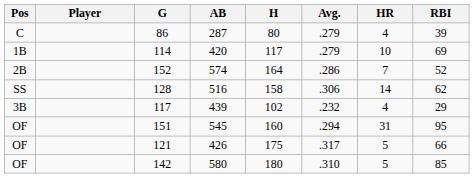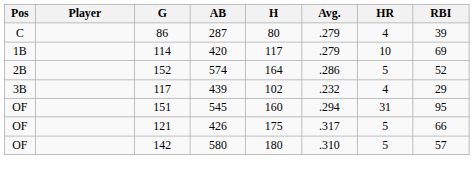 <table class="wikitable sortable">
 <tr>
 <th bgcolor="#DDDDFF" width="5%">Pos</th>
 <th bgcolor="#DDDDFF" width="16%">Player</th>
 <th bgcolor="#DDDDFF" width="9%">G</th>
 <th bgcolor="#DDDDFF" width="9%">AB</th>
 <th bgcolor="#DDDDFF" width="9%">H</th>
 <th bgcolor="#DDDDFF" width="9%">Avg.</th>
 <th bgcolor="#DDDDFF" width="9%">HR</th>
 <th bgcolor="#DDDDFF" width="9%">RBI</th>
 </tr>
 <tr align="center">
 <td>C</td>
 <td></td>
 <td>86</td>
 <td>287</td>
 <td>80</td>
 <td>.279</td>
 <td>4</td>
 <td>39</td>
 </tr>
 <tr align="center">
 <td>1B</td>
 <td></td>
 <td>114</td>
 <td>420</td>
 <td>117</td>
 <td>.279</td>
 <td>10</td>
 <td>69</td>
 </tr>
 <tr align="center">
 <td>2B</td>
 <td></td>
 <td>152</td>
 <td>574</td>
 <td>164</td>
 <td>.286</td>
-<td>7</td>
+<td>5</td>
 <td>52</td>
-</tr>
-<tr align="center">
-<td>SS</td>
-<td></td>
-<td>128</td>
-<td>516</td>
-<td>158</td>
-<td>.306</td>
-<td>14</td>
-<td>62</td>
 </tr>
 <tr align="center">
 <td>3B</td>
 <td></td>
 <td>117</td>
 <td>439</td>
 <td>102</td>
 <td>.232</td>
 <td>4</td>
 <td>29</td>
 </tr>
 <tr align="center">
 <td>OF</td>
 <td></td>
 <td>151</td>
 <td>545</td>
 <td>160</td>
 <td>.294</td>
 <td>31</td>
 <td>95</td>
 </tr>
 <tr align="center">
 <td>OF</td>
 <td></td>
 <td>121</td>
 <td>426</td>
 <td>175</td>
 <td>.317</td>
 <td>5</td>
 <td>66</td>
 </tr>
 <tr align="center">
 <td>OF</td>
 <td></td>
 <td>142</td>
 <td>580</td>
 <td>180</td>
 <td>.310</td>
 <td>5</td>
-<td>85</td>
+<td>57</td>
 </tr>
 </table>
